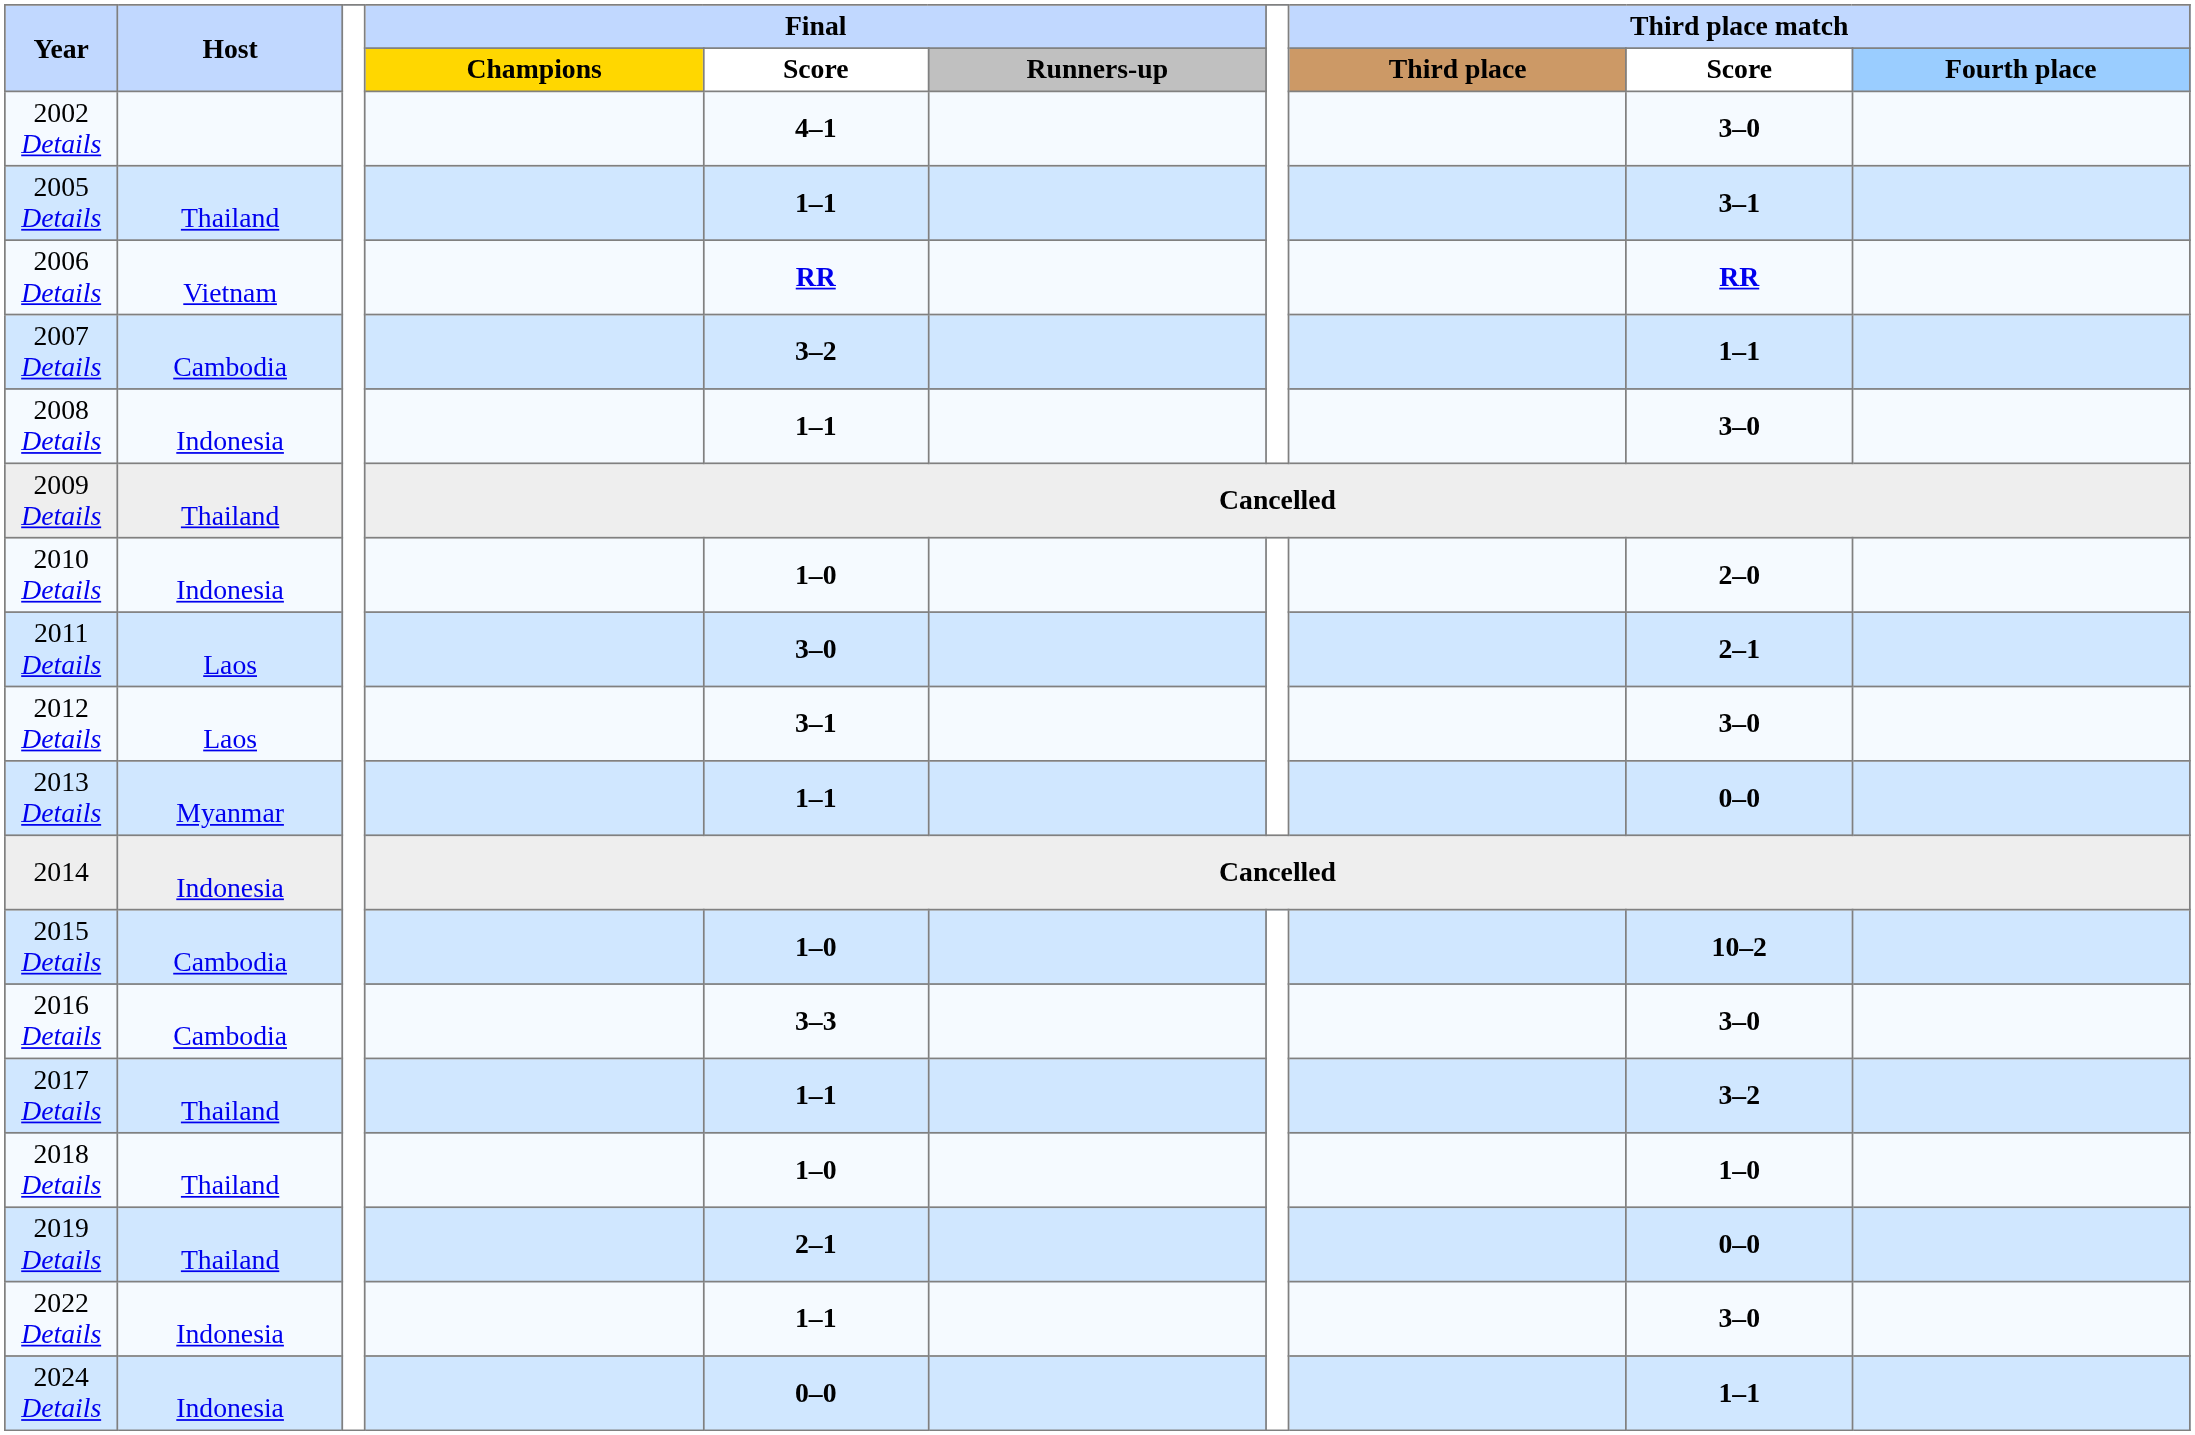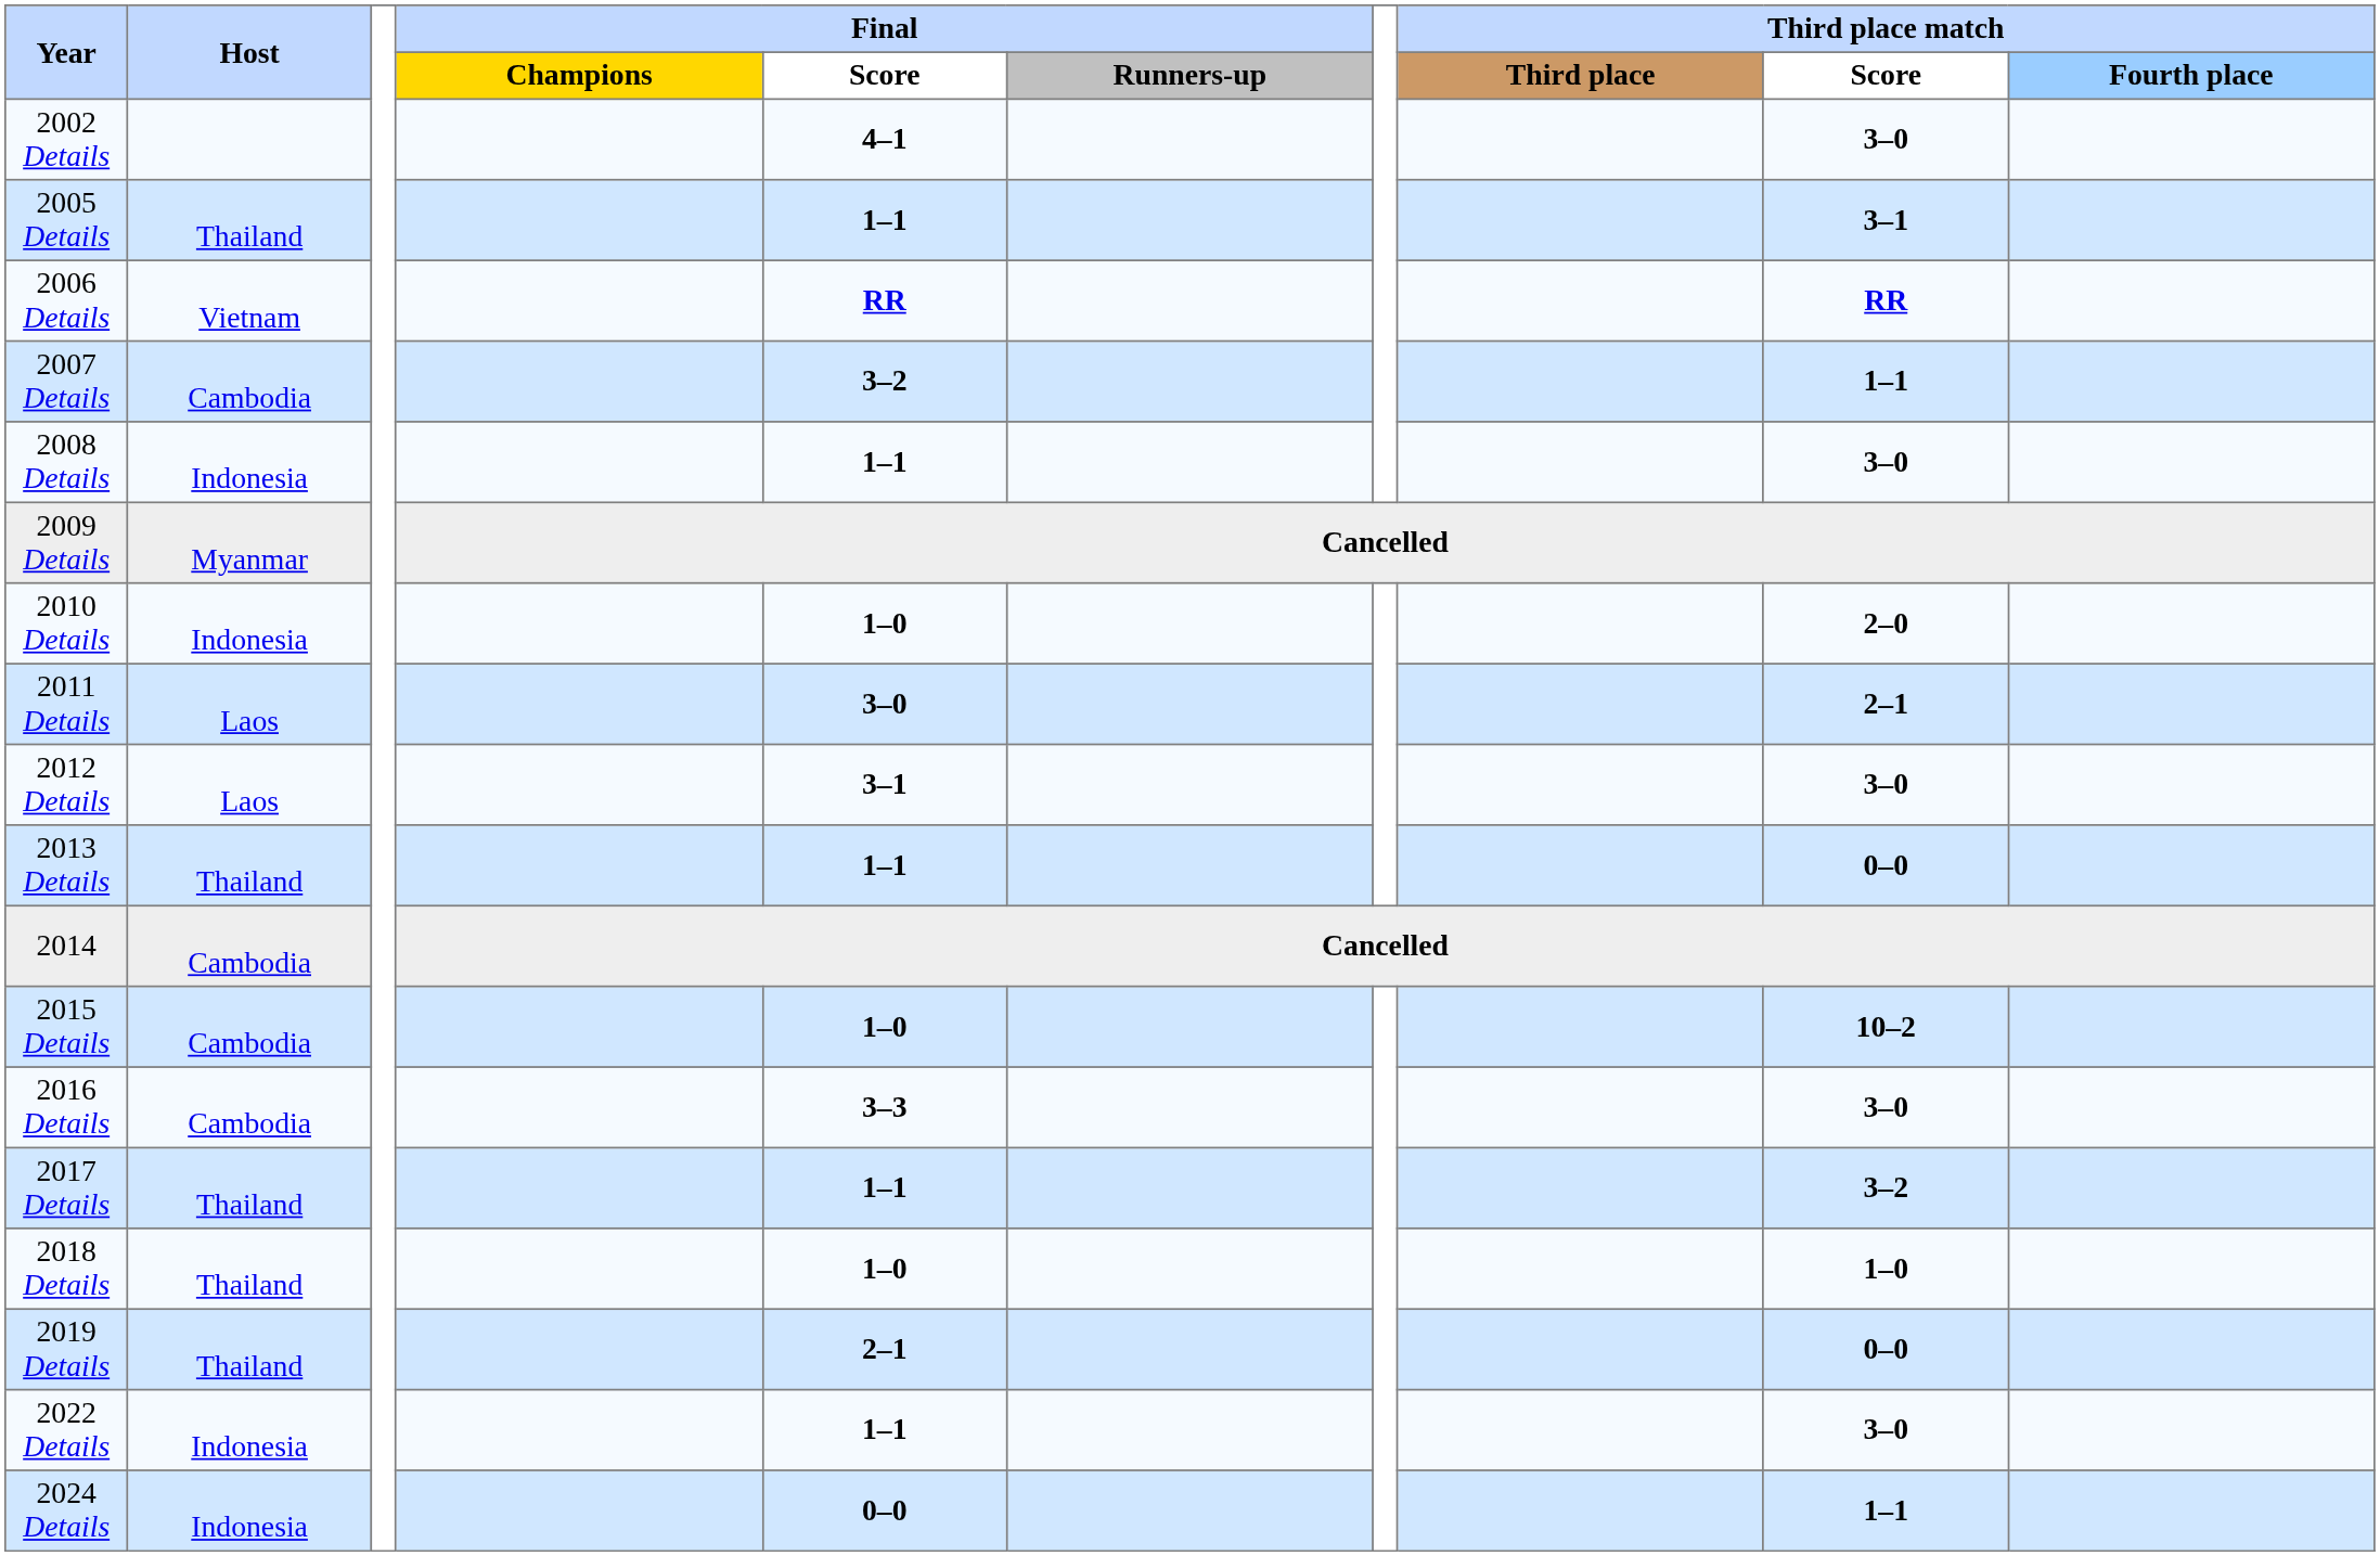 <table border=1 style="border-collapse:collapse; text-align:center;" cellpadding=3 cellspacing=0 width=100%>
 <tr style="background-color:#c1d8ff;">
 <th rowspan=2 style="width:5%;">Year</th>
 <th rowspan=2 style="width:10%;">Host</th>
 <th rowspan=20 style="width:1%; background-color:#ffffff;"></th>
 <th colspan=3>Final</th>
 <th rowspan=7 style="width:1%; background-color:#ffffff;"></th>
 <th colspan=3>Third place match</th>
 </tr>
 <tr>
 <th style="width:15%; background-color:gold;">Champions</th>
 <th style="width:10%; background-color:#ffffff;">Score</th>
 <th style="width:15%; background-color:silver;">Runners-up</th>
 <th style="width:15%; background-color:#cc9966;">Third place</th>
 <th style="width:10%; background-color:#ffffff;">Score</th>
 <th style="width:15%; background-color:#9acdff;">Fourth place</th>
 </tr>
 <tr bgcolor=#F5FAFF>
 <td>2002<br><em><a href='#'>Details</a></em></td>
 <td><br></td>
 <td><strong></strong></td>
 <td><strong>4–1</strong></td>
 <td></td>
 <td></td>
 <td><strong>3–0</strong></td>
 <td></td>
 </tr>
 <tr bgcolor=#D0E7FF>
 <td>2005<br><em><a href='#'>Details</a></em></td>
 <td><br><a href='#'>Thailand</a></td>
 <td><strong></strong></td>
 <td><strong>1–1</strong><br></td>
 <td></td>
 <td></td>
 <td><strong>3–1</strong></td>
 <td></td>
 </tr>
 <tr bgcolor=#F5FAFF>
 <td>2006<br><em><a href='#'>Details</a></em></td>
 <td><br><a href='#'>Vietnam</a></td>
 <td><strong></strong></td>
 <td><strong><a href='#'>RR</a></strong></td>
 <td></td>
 <td></td>
 <td><strong><a href='#'>RR</a></strong></td>
 <td></td>
 </tr>
 <tr bgcolor=#D0E7FF>
 <td>2007<br><em><a href='#'>Details</a></em></td>
 <td><br><a href='#'>Cambodia</a></td>
 <td><strong></strong></td>
 <td><strong>3–2</strong></td>
 <td></td>
 <td></td>
 <td><strong>1–1</strong><br></td>
 <td></td>
 </tr>
 <tr bgcolor=#F5FAFF>
 <td>2008<br><em><a href='#'>Details</a></em></td>
 <td><br><a href='#'>Indonesia</a></td>
 <td><strong></strong></td>
 <td><strong>1–1</strong><br></td>
 <td></td>
 <td></td>
 <td><strong>3–0</strong></td>
 <td></td>
 </tr>
 <tr bgcolor=#eeeeee>
 <td>2009<br><em><a href='#'>Details</a></em></td>
-<td><br><a href='#'>Thailand</a></td>
+<td><br><a href='#'>Myanmar</a></td>
 <td colspan="7"><strong>Cancelled</strong></td>
 </tr>
 <tr bgcolor=#F5FAFF>
 <td>2010<br><em><a href='#'>Details</a></em></td>
 <td><br><a href='#'>Indonesia</a></td>
 <td><strong></strong></td>
 <td><strong>1–0</strong></td>
 <td></td>
 <th rowspan=4 style="width:1%; background-color:#ffffff;"></th>
 <td></td>
 <td><strong>2–0</strong></td>
 <td></td>
 </tr>
 <tr bgcolor=#D0E7FF>
 <td>2011<br><em><a href='#'>Details</a></em></td>
 <td><br><a href='#'>Laos</a></td>
 <td><strong></strong></td>
 <td><strong>3–0</strong></td>
 <td></td>
 <td></td>
 <td><strong>2–1</strong></td>
 <td></td>
 </tr>
 <tr bgcolor=#F5FAFF>
 <td>2012<br><em><a href='#'>Details</a></em></td>
 <td><br><a href='#'>Laos</a></td>
 <td><strong></strong></td>
 <td><strong>3–1</strong></td>
 <td></td>
 <td></td>
 <td><strong>3–0</strong></td>
 <td></td>
 </tr>
 <tr bgcolor=#D0E7FF>
 <td>2013<br><em><a href='#'>Details</a></em></td>
-<td><br><a href='#'>Myanmar</a></td>
+<td><br><a href='#'>Thailand</a></td>
 <td><strong></strong></td>
 <td><strong>1–1</strong><br></td>
 <td></td>
 <td></td>
 <td><strong>0–0</strong><br></td>
 <td></td>
 </tr>
 <tr bgcolor=#eeeeee>
 <td>2014</td>
-<td><br><a href='#'>Indonesia</a></td>
+<td><br><a href='#'>Cambodia</a></td>
 <td colspan="7"><strong>Cancelled</strong></td>
 </tr>
 <tr bgcolor=#D0E7FF>
 <td>2015<br><em><a href='#'>Details</a></em></td>
 <td><br><a href='#'>Cambodia</a></td>
 <td><strong></strong></td>
 <td><strong>1–0</strong></td>
 <td></td>
 <th rowspan=7 style="width:1%; background-color:#ffffff;"></th>
 <td></td>
 <td><strong>10–2</strong></td>
 <td></td>
 </tr>
 <tr bgcolor=#F5FAFF>
 <td>2016<br><em><a href='#'>Details</a></em></td>
 <td><br><a href='#'>Cambodia</a></td>
 <td><strong></strong></td>
 <td><strong>3–3</strong><br></td>
 <td></td>
 <td></td>
 <td><strong>3–0</strong></td>
 <td></td>
 </tr>
 <tr bgcolor=#D0E7FF>
 <td>2017<br><em><a href='#'>Details</a></em></td>
 <td><br><a href='#'>Thailand</a></td>
 <td><strong></strong></td>
 <td><strong>1–1</strong><br></td>
 <td></td>
 <td></td>
 <td><strong>3–2</strong></td>
 <td></td>
 </tr>
 <tr bgcolor=#F5FAFF>
 <td>2018<br><em><a href='#'>Details</a></em></td>
 <td><br><a href='#'>Thailand</a></td>
 <td><strong></strong></td>
 <td><strong>1–0</strong></td>
 <td></td>
 <td></td>
 <td><strong>1–0</strong></td>
 <td></td>
 </tr>
 <tr bgcolor=#D0E7FF>
 <td>2019<br><em><a href='#'>Details</a></em></td>
 <td><br><a href='#'>Thailand</a></td>
 <td><strong></strong></td>
 <td><strong>2–1</strong></td>
 <td></td>
 <td></td>
 <td><strong>0–0</strong><br></td>
 <td></td>
 </tr>
 <tr bgcolor=#F5FAFF>
 <td>2022<br><em><a href='#'>Details</a></em></td>
 <td><br><a href='#'>Indonesia</a></td>
 <td><strong></strong></td>
 <td><strong>1–1</strong><br></td>
 <td></td>
 <td></td>
 <td><strong>3–0</strong></td>
 <td></td>
 </tr>
 <tr bgcolor=#D0E7FF>
 <td>2024<br><em><a href='#'>Details</a></em></td>
 <td><br><a href='#'>Indonesia</a></td>
 <td><strong></strong></td>
 <td><strong>0–0</strong><br></td>
 <td></td>
 <td></td>
 <td><strong>1–1</strong><br></td>
 <td></td>
 </tr>
 </table>
